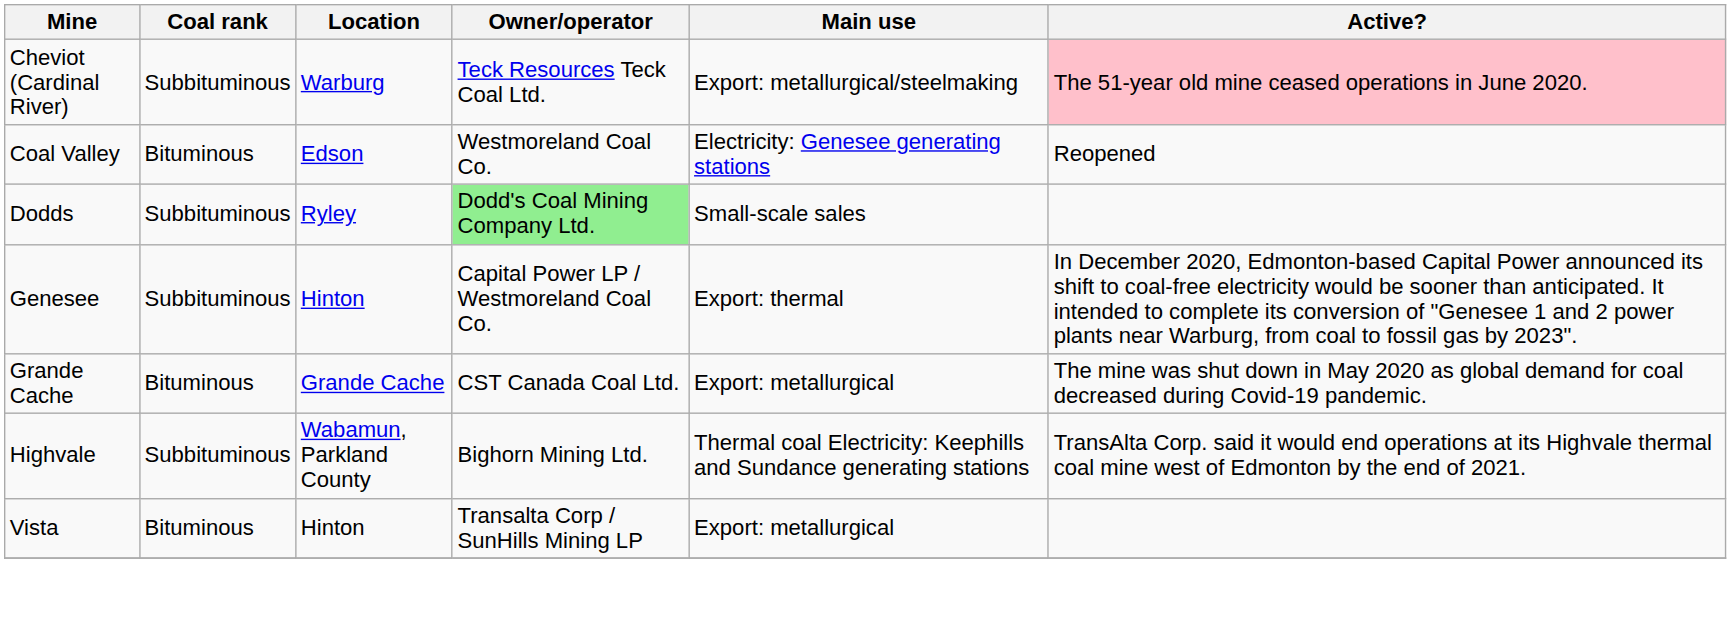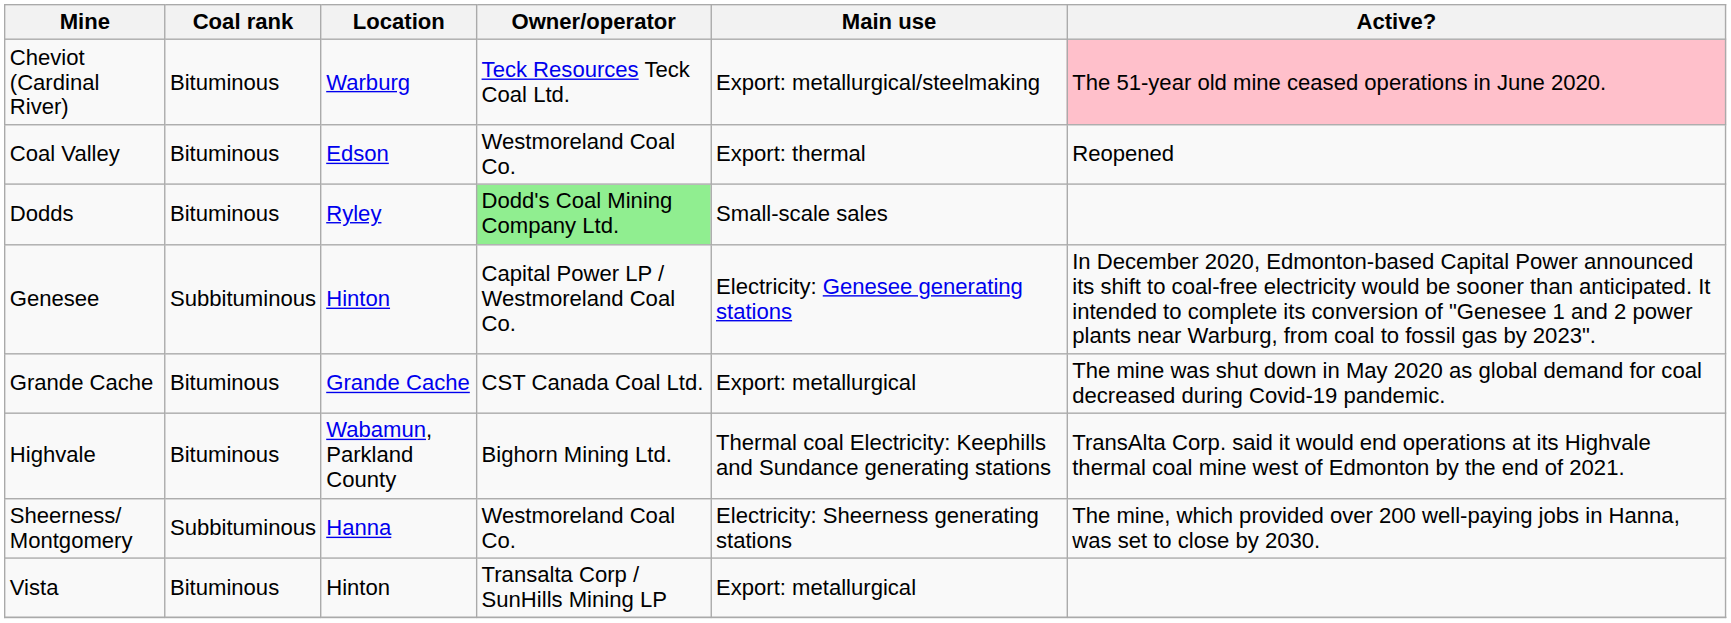 <table class="wikitable">
 <tr>
 <th>Mine</th>
 <th>Coal rank</th>
 <th>Location</th>
 <th>Owner/operator</th>
 <th>Main use</th>
 <th>Active?</th>
 </tr>
 <tr>
 <td>Cheviot (Cardinal River)</td>
-<td>Subbituminous</td>
+<td>Bituminous</td>
 <td><a href='#'>Warburg</a></td>
 <td><a href='#'>Teck Resources</a> Teck Coal Ltd.</td>
 <td>Export: metallurgical/steelmaking</td>
 <td style="background: pink;">The 51-year old mine ceased operations in June 2020.</td>
 </tr>
 <tr>
 <td>Coal Valley</td>
 <td>Bituminous</td>
 <td><a href='#'>Edson</a></td>
 <td>Westmoreland Coal Co.</td>
-<td>Electricity: <a href='#'>Genesee generating stations</a></td>
+<td>Export: thermal</td>
 <td>Reopened</td>
 </tr>
 <tr>
 <td>Dodds</td>
-<td>Subbituminous</td>
+<td>Bituminous</td>
 <td><a href='#'>Ryley</a></td>
 <td style="background: lightgreen;">Dodd's Coal Mining Company Ltd.</td>
 <td>Small-scale sales</td>
 <td></td>
 </tr>
 <tr>
 <td>Genesee</td>
 <td>Subbituminous</td>
 <td><a href='#'>Hinton</a></td>
 <td>Capital Power LP / Westmoreland Coal Co.</td>
-<td>Export: thermal</td>
+<td>Electricity: <a href='#'>Genesee generating stations</a></td>
 <td>In December 2020, Edmonton-based Capital Power announced its shift to coal-free electricity would be sooner than anticipated. It intended to complete its conversion of "Genesee 1 and 2 power plants near Warburg, from coal to fossil gas by 2023".</td>
 </tr>
 <tr>
 <td>Grande Cache</td>
 <td>Bituminous</td>
 <td><a href='#'>Grande Cache</a></td>
 <td>CST Canada Coal Ltd.</td>
 <td>Export: metallurgical</td>
 <td>The mine was shut down in May 2020 as global demand for coal decreased during Covid-19 pandemic.</td>
 </tr>
 <tr>
 <td>Highvale</td>
-<td>Subbituminous</td>
+<td>Bituminous</td>
 <td><a href='#'>Wabamun</a>, Parkland County</td>
 <td>Bighorn Mining Ltd.</td>
 <td>Thermal coal Electricity: Keephills and Sundance generating stations</td>
 <td>TransAlta Corp. said it would end operations at its Highvale thermal coal mine west of Edmonton by the end of 2021.</td>
+</tr>
+<tr>
+<td>Sheerness/ Montgomery</td>
+<td>Subbituminous</td>
+<td><a href='#'>Hanna</a></td>
+<td>Westmoreland Coal Co.</td>
+<td>Electricity: Sheerness generating stations</td>
+<td>The mine, which provided  over 200 well-paying jobs in Hanna, was set to close by 2030.</td>
 </tr>
 <tr>
 <td>Vista</td>
 <td>Bituminous</td>
 <td>Hinton</td>
 <td>Transalta Corp / SunHills Mining LP</td>
 <td>Export: metallurgical</td>
 <td></td>
 </tr>
 <tr>
 </tr>
 </table>
